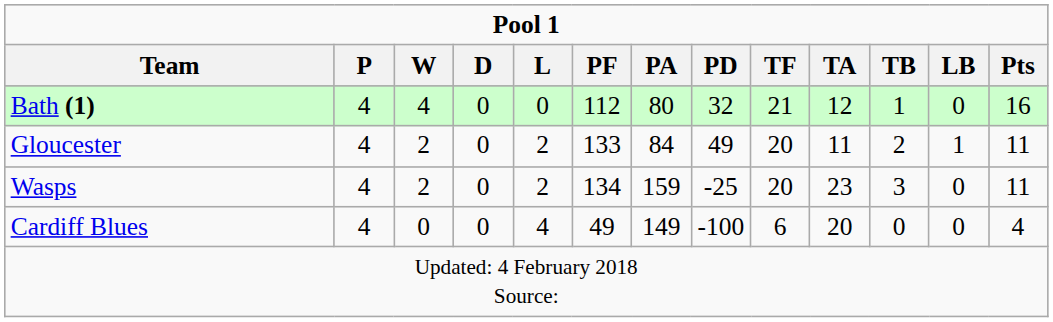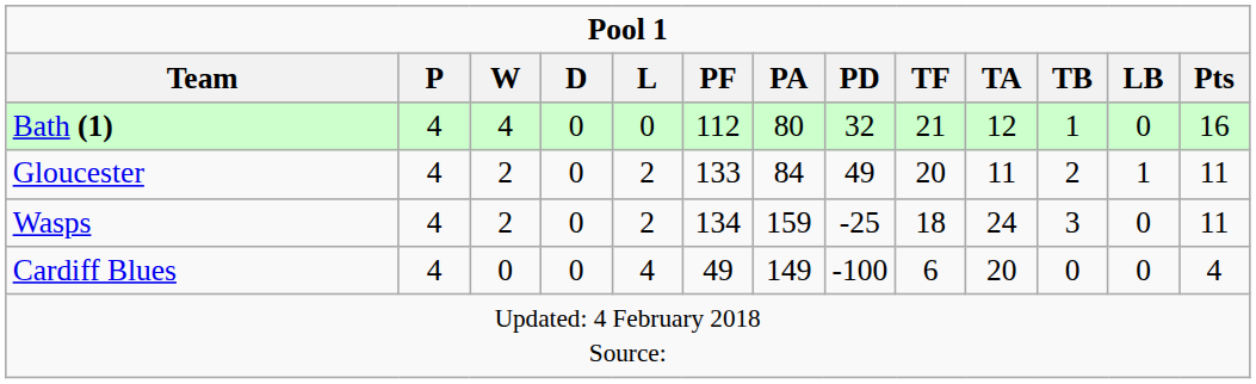 <table class="wikitable" style="text-align:center">
 <tr>
 <td colspan="13" cellpadding="0" cellspacing="0"><strong>Pool 1</strong></td>
 </tr>
 <tr>
 <th style="width:200px">Team</th>
 <th width="30">P</th>
 <th width="30">W</th>
 <th width="30">D</th>
 <th width="30">L</th>
 <th width="30">PF</th>
 <th width="30">PA</th>
 <th width="30">PD</th>
 <th width="30">TF</th>
 <th width="30">TA</th>
 <th width="30">TB</th>
 <th width="30">LB</th>
 <th width="30">Pts</th>
 </tr>
 <tr style="background:#cfc">
 <td align="left"> <a href='#'>Bath</a> <strong>(1)</strong></td>
 <td>4</td>
 <td>4</td>
 <td>0</td>
 <td>0</td>
 <td>112</td>
 <td>80</td>
 <td>32</td>
 <td>21</td>
 <td>12</td>
 <td>1</td>
 <td>0</td>
 <td>16</td>
 </tr>
 <tr>
 <td align="left"> <a href='#'>Gloucester</a></td>
 <td>4</td>
 <td>2</td>
 <td>0</td>
 <td>2</td>
 <td>133</td>
 <td>84</td>
 <td>49</td>
 <td>20</td>
 <td>11</td>
 <td>2</td>
 <td>1</td>
 <td>11</td>
 </tr>
 <tr>
 <td align="left"> <a href='#'>Wasps</a></td>
 <td>4</td>
 <td>2</td>
 <td>0</td>
 <td>2</td>
 <td>134</td>
 <td>159</td>
 <td>-25</td>
-<td>20</td>
-<td>23</td>
+<td>18</td>
+<td>24</td>
 <td>3</td>
 <td>0</td>
 <td>11</td>
 </tr>
 <tr>
 <td align="left"> <a href='#'>Cardiff Blues</a></td>
 <td>4</td>
 <td>0</td>
 <td>0</td>
 <td>4</td>
 <td>49</td>
 <td>149</td>
 <td>-100</td>
 <td>6</td>
 <td>20</td>
 <td>0</td>
 <td>0</td>
 <td>4</td>
 </tr>
 <tr>
 <td colspan="13" style="border:0px"><small>Updated: 4 February 2018 <br>Source: </small></td>
 </tr>
 </table>
